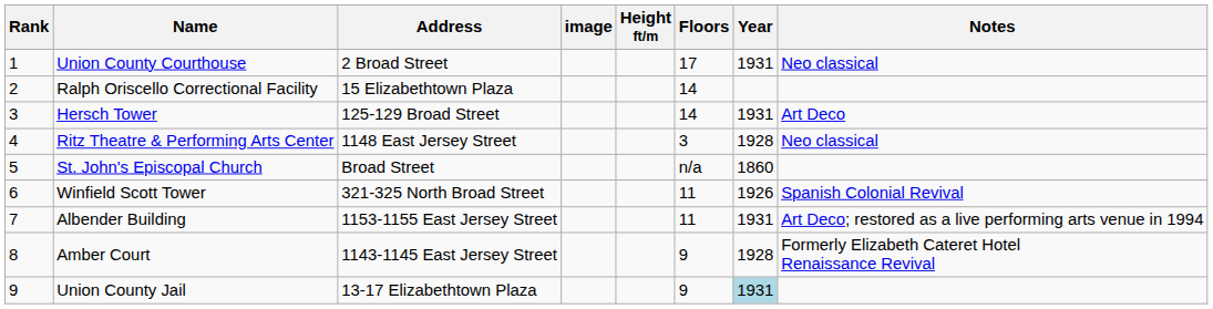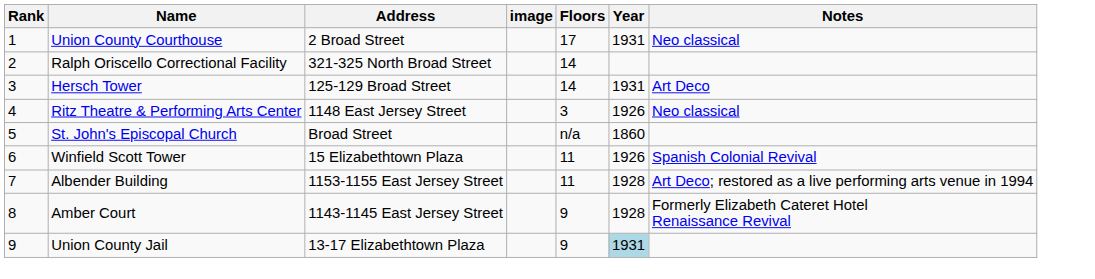 <table class="wikitable sortable">
 <tr>
 <th>Rank</th>
 <th>Name</th>
 <th>Address</th>
 <th>image</th>
-<th>Height<br><small>ft/m</small></th>
 <th>Floors</th>
 <th>Year</th>
 <th class="unsortable">Notes</th>
 </tr>
 <tr>
 <td>1</td>
 <td><a href='#'>Union County Courthouse</a></td>
 <td>2 Broad Street</td>
 <td></td>
-<td></td>
 <td>17</td>
 <td>1931</td>
 <td><a href='#'>Neo classical</a></td>
 </tr>
 <tr>
 <td>2</td>
 <td>Ralph Oriscello Correctional Facility</td>
-<td>15 Elizabethtown Plaza</td>
-<td></td>
+<td>321-325 North Broad Street</td>
 <td></td>
 <td>14</td>
 <td></td>
 <td></td>
 </tr>
 <tr>
 <td>3</td>
 <td><a href='#'>Hersch Tower</a></td>
 <td>125-129 Broad Street</td>
 <td></td>
-<td></td>
 <td>14</td>
 <td>1931</td>
 <td><a href='#'>Art Deco</a></td>
 </tr>
 <tr>
 <td>4</td>
 <td><a href='#'>Ritz Theatre & Performing Arts Center</a></td>
 <td>1148 East Jersey Street</td>
 <td></td>
-<td></td>
 <td>3</td>
-<td>1928</td>
+<td>1926</td>
 <td><a href='#'>Neo classical</a></td>
 </tr>
 <tr>
 <td>5</td>
 <td><a href='#'>St. John's Episcopal Church</a></td>
 <td>Broad Street</td>
-<td></td>
 <td></td>
 <td>n/a</td>
 <td>1860</td>
 <td></td>
 </tr>
 <tr>
 <td>6</td>
 <td>Winfield Scott Tower</td>
-<td>321-325 North Broad Street</td>
-<td></td>
+<td>15 Elizabethtown Plaza</td>
 <td></td>
 <td>11</td>
 <td>1926</td>
 <td><a href='#'>Spanish Colonial Revival</a></td>
 </tr>
 <tr>
 <td>7</td>
 <td>Albender Building</td>
 <td>1153-1155 East Jersey Street</td>
 <td></td>
-<td></td>
 <td>11</td>
-<td>1931</td>
+<td>1928</td>
 <td><a href='#'>Art Deco</a>; restored as a live performing arts venue in 1994</td>
 </tr>
 <tr>
 <td>8</td>
 <td>Amber Court</td>
 <td>1143-1145 East Jersey Street</td>
-<td></td>
 <td></td>
 <td>9</td>
 <td>1928</td>
 <td>Formerly Elizabeth Cateret Hotel<br><a href='#'>Renaissance Revival</a></td>
 </tr>
 <tr>
 <td>9</td>
 <td>Union County Jail</td>
 <td>13-17 Elizabethtown Plaza</td>
 <td></td>
-<td></td>
 <td>9</td>
 <td style="background: lightblue;">1931</td>
 <td></td>
 </tr>
 </table>
